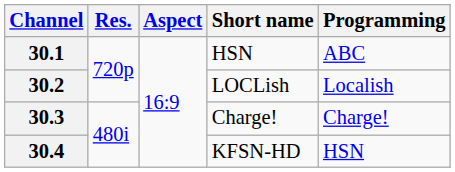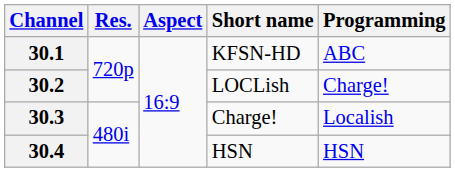 <table class="wikitable">
 <tr>
 <th><a href='#'>Channel</a></th>
 <th><a href='#'>Res.</a></th>
 <th><a href='#'>Aspect</a></th>
 <th>Short name</th>
 <th>Programming</th>
 </tr>
 <tr>
 <th scope = "row">30.1</th>
 <td rowspan=2><a href='#'>720p</a></td>
 <td rowspan=4><a href='#'>16:9</a></td>
-<td>HSN</td>
+<td>KFSN-HD</td>
 <td><a href='#'>ABC</a></td>
 </tr>
 <tr>
 <th scope = "row">30.2</th>
 <td>LOCLish</td>
-<td><a href='#'>Localish</a></td>
+<td><a href='#'>Charge!</a></td>
 </tr>
 <tr>
 <th scope = "row">30.3</th>
 <td rowspan=2><a href='#'>480i</a></td>
 <td>Charge!</td>
-<td><a href='#'>Charge!</a></td>
+<td><a href='#'>Localish</a></td>
 </tr>
 <tr>
 <th scope = "row">30.4</th>
-<td>KFSN-HD</td>
+<td>HSN</td>
 <td><a href='#'>HSN</a></td>
 </tr>
 </table>
